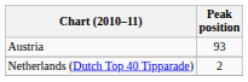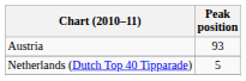 <table class="wikitable sortable">
 <tr>
 <th>Chart (2010–11)</th>
 <th>Peak<br>position</th>
 </tr>
 <tr>
 <td>Austria</td>
 <td style="text-align:center;">93</td>
 </tr>
 <tr>
 </tr>
 <tr>
 </tr>
 <tr>
 </tr>
 <tr>
 <td>Netherlands (<a href='#'>Dutch Top 40 Tipparade</a>)</td>
-<td align="center">2</td>
+<td align="center">5</td>
 </tr>
 <tr>
 </tr>
 <tr>
 </tr>
 <tr>
 </tr>
 <tr>
 </tr>
 </table>
